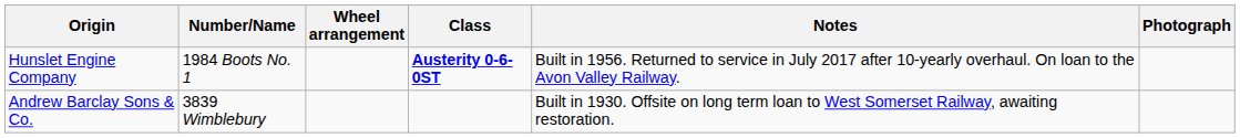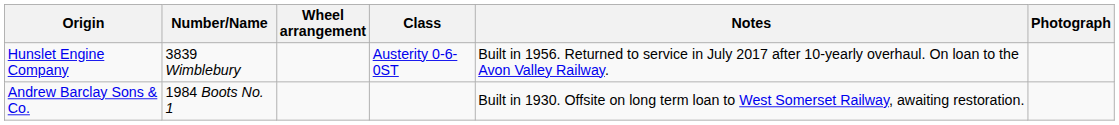 <table class="wikitable">
 <tr>
 <th>Origin</th>
 <th>Number/Name</th>
 <th>Wheel<br>arrangement</th>
 <th>Class</th>
 <th>Notes</th>
 <th>Photograph</th>
 </tr>
 <tr>
 <td><a href='#'>Hunslet Engine Company</a></td>
-<td>1984 <em>Boots No. 1</em></td>
+<td>3839 <em>Wimblebury</em></td>
 <td></td>
-<td><strong><a href='#'>Austerity 0-6-0ST</a></strong></td>
+<td><a href='#'>Austerity 0-6-0ST</a></td>
 <td>Built in 1956. Returned to service in July 2017 after 10-yearly overhaul. On loan to the <a href='#'>Avon Valley Railway</a>.</td>
 <td></td>
 </tr>
 <tr>
 <td><a href='#'>Andrew Barclay Sons & Co.</a></td>
-<td>3839 <em>Wimblebury</em></td>
+<td>1984 <em>Boots No. 1</em></td>
 <td></td>
 <td></td>
 <td>Built in 1930. Offsite on long term loan to <a href='#'>West Somerset Railway</a>, awaiting restoration.</td>
 <td></td>
 </tr>
 </table>
